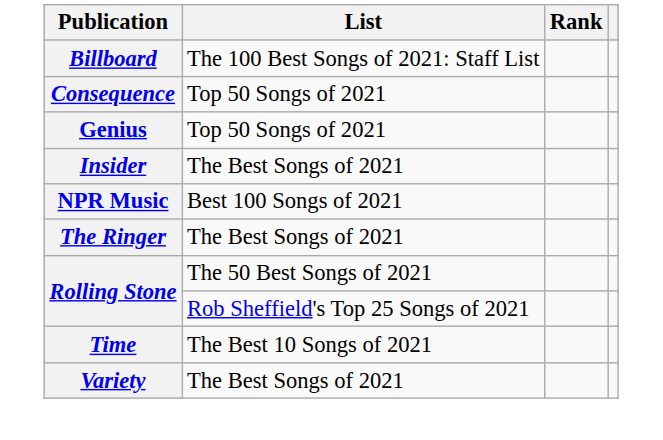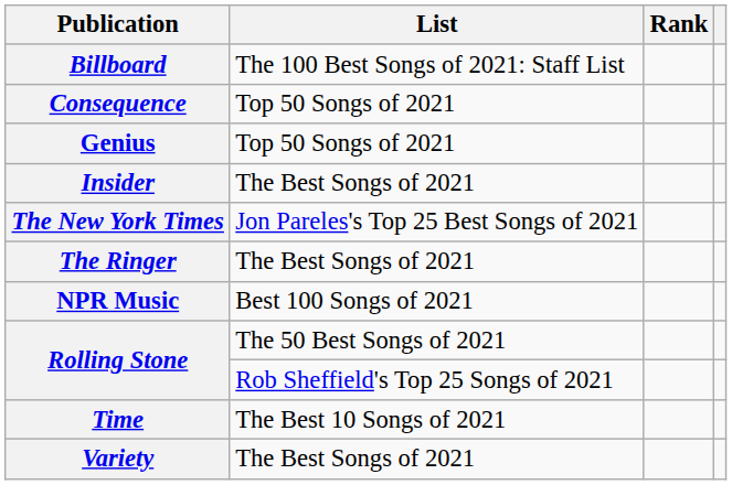 <table class="wikitable sortable plainrowheaders" style="margin-left: auto; margin-right: auto; border: none;">
 <tr>
 <th scope="col">Publication</th>
 <th scope="col" class="unsortable">List</th>
 <th scope="col" data-sort-type="number">Rank</th>
 <th scope="col" class="unsortable"></th>
 </tr>
 <tr>
 <th scope="row"><em><a href='#'>Billboard</a></em></th>
 <td>The 100 Best Songs of 2021: Staff List</td>
 <td></td>
 <td align="center"></td>
 </tr>
 <tr>
 <th scope="row"><em><a href='#'>Consequence</a></em></th>
 <td>Top 50 Songs of 2021</td>
 <td></td>
 <td align="center"></td>
 </tr>
 <tr>
 <th scope="row"><a href='#'>Genius</a></th>
 <td>Top 50 Songs of 2021</td>
 <td></td>
 <td align="center"></td>
 </tr>
 <tr>
 <th scope="row"><em><a href='#'>Insider</a></em></th>
 <td>The Best Songs of 2021</td>
 <td></td>
 <td align="center"></td>
 </tr>
 <tr>
-<th scope="row"><a href='#'>NPR Music</a></th>
-<td>Best 100 Songs of 2021</td>
+<th scope="row"><em><a href='#'>The New York Times</a></em></th>
+<td><a href='#'>Jon Pareles</a>'s Top 25 Best Songs of 2021</td>
 <td></td>
 <td align="center"></td>
 </tr>
 <tr>
 <th scope="row"><em><a href='#'>The Ringer</a></em></th>
 <td>The Best Songs of 2021</td>
+<td></td>
+<td align="center"></td>
+</tr>
+<tr>
+<th scope="row"><a href='#'>NPR Music</a></th>
+<td>Best 100 Songs of 2021</td>
 <td></td>
 <td align="center"></td>
 </tr>
 <tr>
 <th scope="row" rowspan="2"><em><a href='#'>Rolling Stone</a></em></th>
 <td>The 50 Best Songs of 2021</td>
 <td></td>
 <td align="center"></td>
 </tr>
 <tr>
 <td><a href='#'>Rob Sheffield</a>'s Top 25 Songs of 2021</td>
 <td></td>
 <td></td>
 </tr>
 <tr>
 <th scope="row"><em><a href='#'>Time</a></em></th>
 <td>The Best 10 Songs of 2021</td>
 <td></td>
 <td align="center"></td>
 </tr>
 <tr>
 <th scope="row"><em><a href='#'>Variety</a></em></th>
 <td>The Best Songs of 2021</td>
 <td></td>
 <td align="center"></td>
 </tr>
 </table>
